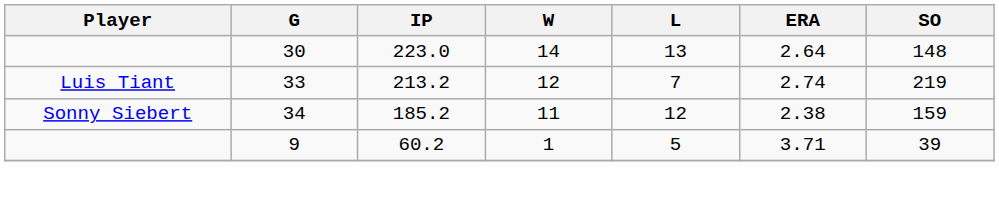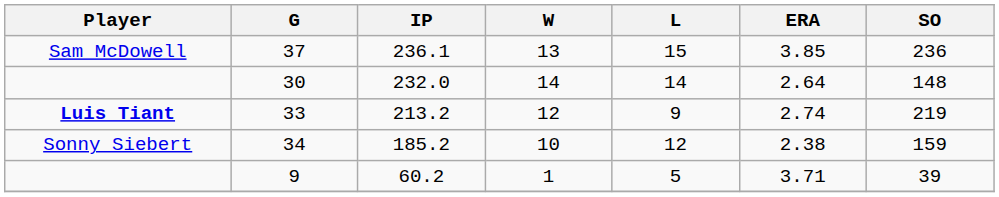 <table class="wikitable sortable">
 <tr>
 <th bgcolor="#DDDDFF" width="16%">Player</th>
 <th bgcolor="#DDDDFF" width="9%">G</th>
 <th bgcolor="#DDDDFF" width="9%">IP</th>
 <th bgcolor="#DDDDFF" width="9%">W</th>
 <th bgcolor="#DDDDFF" width="9%">L</th>
 <th bgcolor="#DDDDFF" width="9%">ERA</th>
 <th bgcolor="#DDDDFF" width="9%">SO</th>
 </tr>
 <tr align="center">
+<td><a href='#'>Sam McDowell</a></td>
+<td>37</td>
+<td>236.1</td>
+<td>13</td>
+<td>15</td>
+<td>3.85</td>
+<td>236</td>
+</tr>
+<tr align="center">
 <td></td>
 <td>30</td>
-<td>223.0</td>
+<td>232.0</td>
 <td>14</td>
-<td>13</td>
+<td>14</td>
 <td>2.64</td>
 <td>148</td>
 </tr>
 <tr align="center">
-<td><a href='#'>Luis Tiant</a></td>
+<td><strong><a href='#'>Luis Tiant</a></strong></td>
 <td>33</td>
 <td>213.2</td>
 <td>12</td>
-<td>7</td>
+<td>9</td>
 <td>2.74</td>
 <td>219</td>
 </tr>
 <tr align="center">
 <td><a href='#'>Sonny Siebert</a></td>
 <td>34</td>
 <td>185.2</td>
-<td>11</td>
+<td>10</td>
 <td>12</td>
 <td>2.38</td>
 <td>159</td>
 </tr>
 <tr align="center">
 <td></td>
 <td>9</td>
 <td>60.2</td>
 <td>1</td>
 <td>5</td>
 <td>3.71</td>
 <td>39</td>
 </tr>
 <tr align="center">
 </tr>
 </table>
